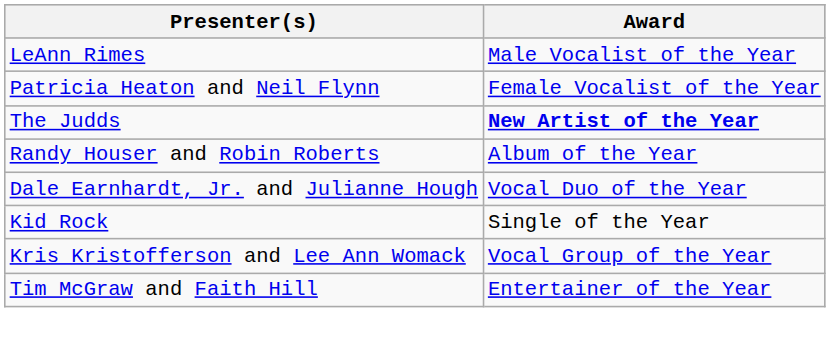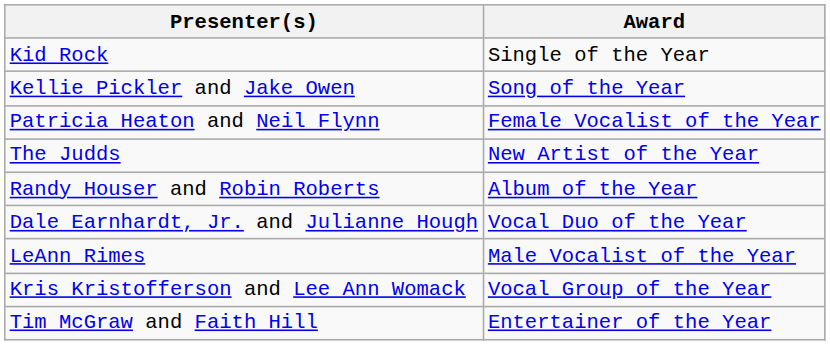 <table class="wikitable">
 <tr>
 <th>Presenter(s)</th>
 <th>Award</th>
 </tr>
 <tr>
-<td><a href='#'>LeAnn Rimes</a></td>
-<td><a href='#'>Male Vocalist of the Year</a></td>
+<td><a href='#'>Kid Rock</a></td>
+<td>Single of the Year</td>
+</tr>
+<tr>
+<td><a href='#'>Kellie Pickler</a> and <a href='#'>Jake Owen</a></td>
+<td><a href='#'>Song of the Year</a></td>
 </tr>
 <tr>
 <td><a href='#'>Patricia Heaton</a> and <a href='#'>Neil Flynn</a></td>
 <td><a href='#'>Female Vocalist of the Year</a></td>
 </tr>
 <tr>
 <td><a href='#'>The Judds</a></td>
-<td><strong><a href='#'>New Artist of the Year</a></strong></td>
+<td><a href='#'>New Artist of the Year</a></td>
 </tr>
 <tr>
 <td><a href='#'>Randy Houser</a> and <a href='#'>Robin Roberts</a></td>
 <td><a href='#'>Album of the Year</a></td>
 </tr>
 <tr>
 <td><a href='#'>Dale Earnhardt, Jr.</a> and <a href='#'>Julianne Hough</a></td>
 <td><a href='#'>Vocal Duo of the Year</a></td>
 </tr>
 <tr>
-<td><a href='#'>Kid Rock</a></td>
-<td>Single of the Year</td>
+<td><a href='#'>LeAnn Rimes</a></td>
+<td><a href='#'>Male Vocalist of the Year</a></td>
 </tr>
 <tr>
 <td><a href='#'>Kris Kristofferson</a> and <a href='#'>Lee Ann Womack</a></td>
 <td><a href='#'>Vocal Group of the Year</a></td>
 </tr>
 <tr>
 <td><a href='#'>Tim McGraw</a> and <a href='#'>Faith Hill</a></td>
 <td><a href='#'>Entertainer of the Year</a></td>
 </tr>
 </table>
